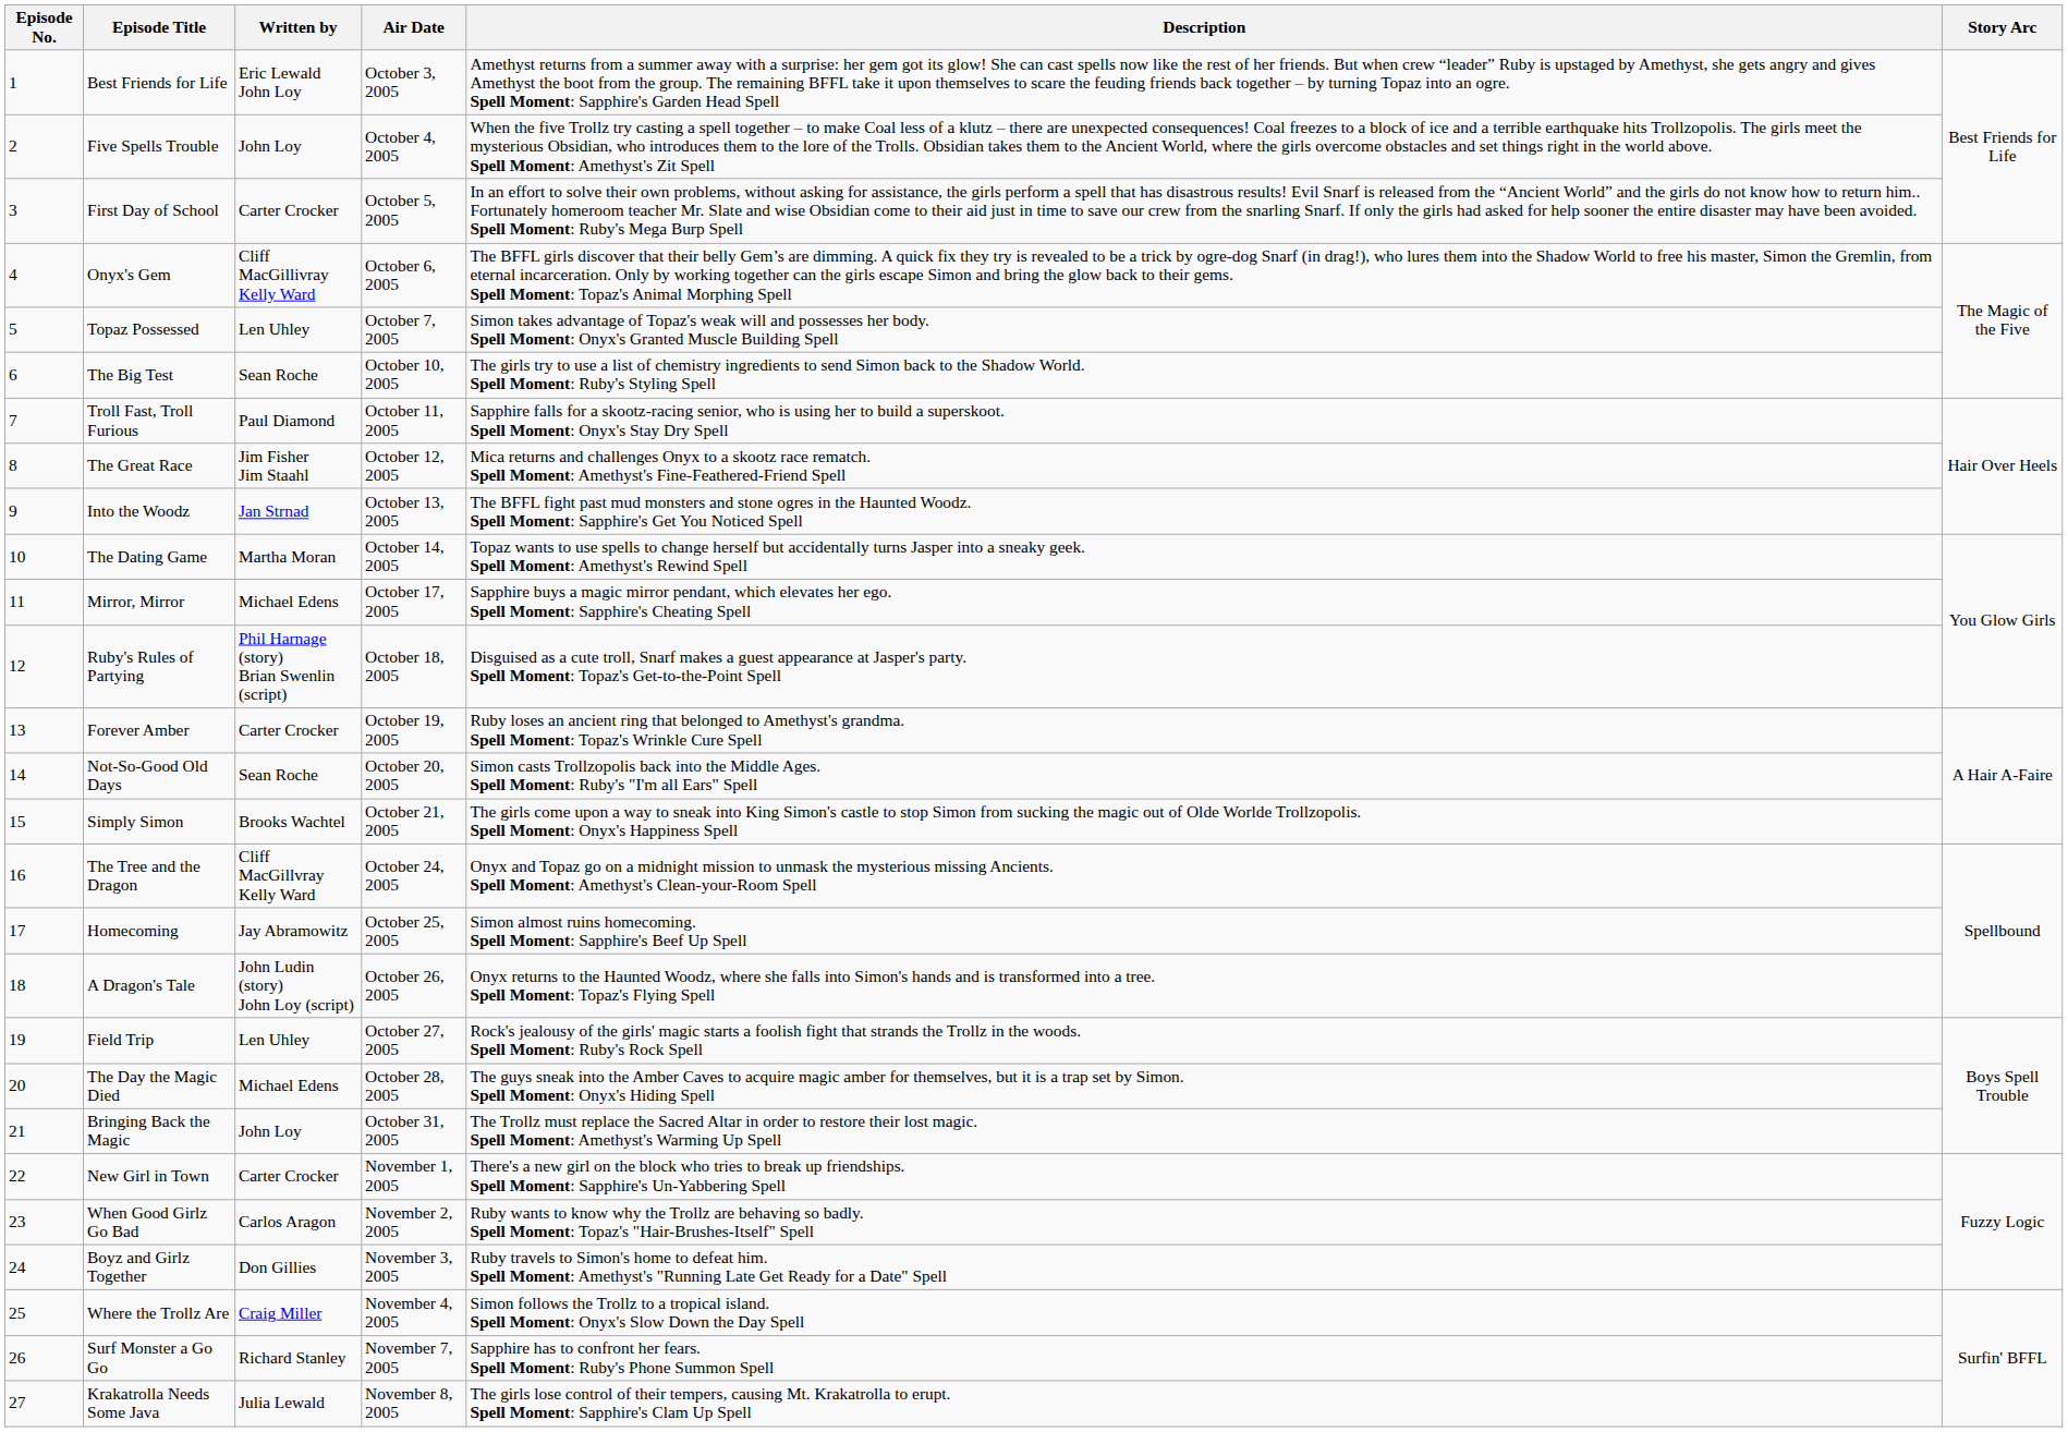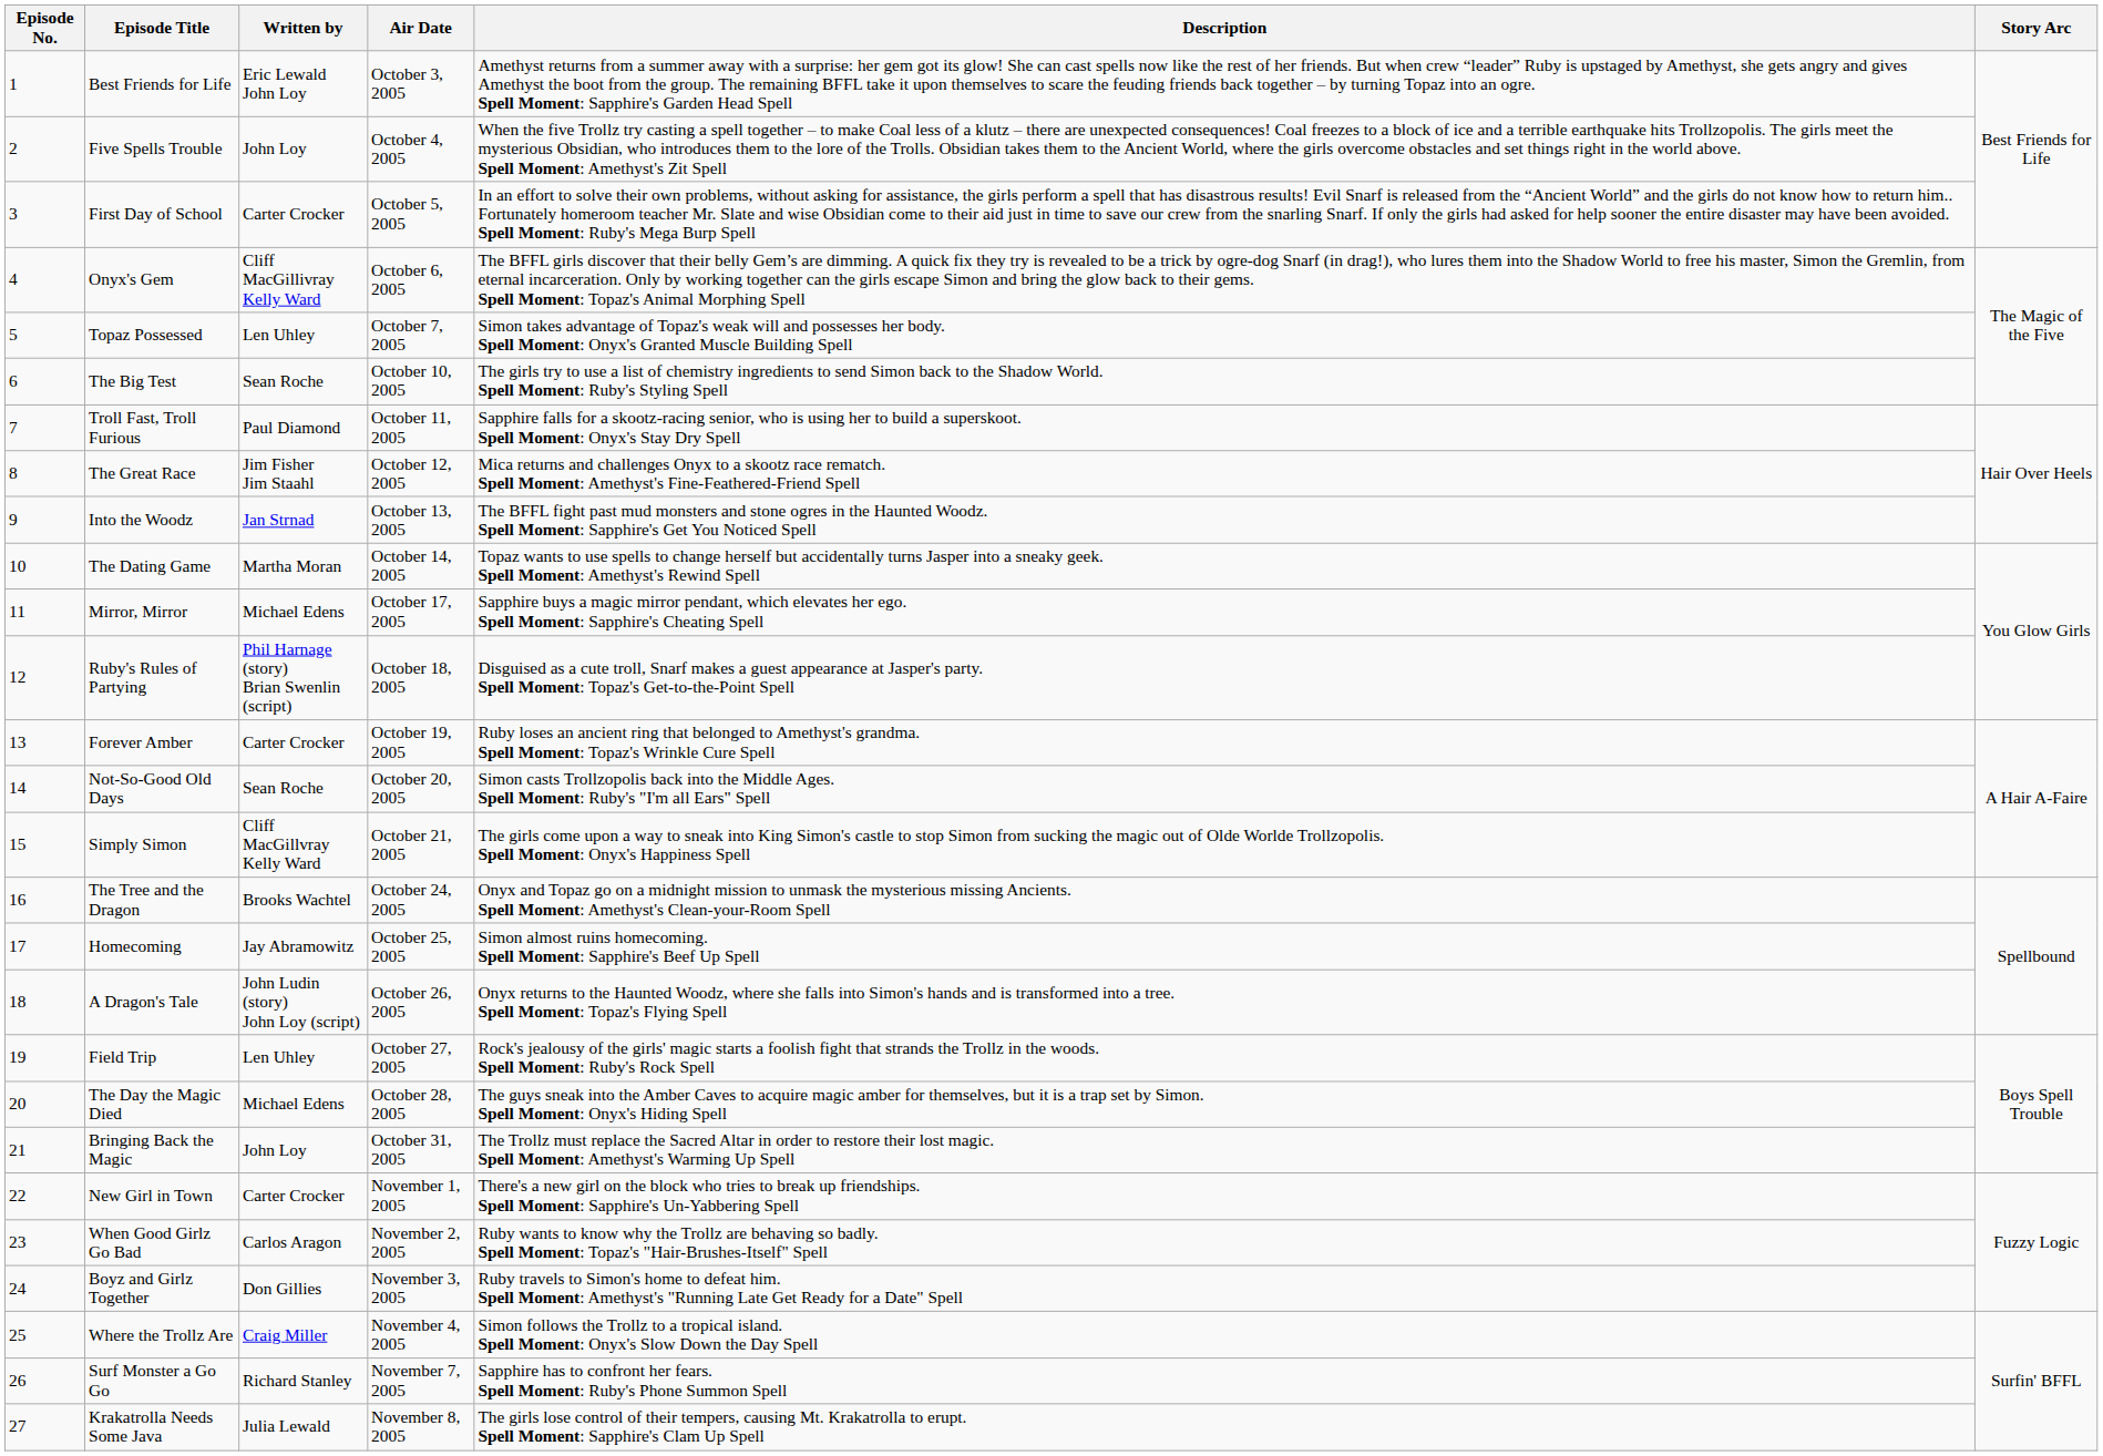 <table class="wikitable">
 <tr>
 <th>Episode No.</th>
 <th>Episode Title</th>
 <th>Written by</th>
 <th>Air Date</th>
 <th>Description</th>
 <th>Story Arc</th>
 </tr>
 <tr>
 <td>1</td>
 <td>Best Friends for Life</td>
 <td>Eric Lewald<br>John Loy</td>
 <td>October 3, 2005</td>
 <td>Amethyst returns from a summer away with a surprise: her gem got its glow! She can cast spells now like the rest of her friends. But when crew “leader” Ruby is upstaged by Amethyst, she gets angry and gives Amethyst the boot from the group. The remaining BFFL take it upon themselves to scare the feuding friends back together – by turning Topaz into an ogre.<br><strong>Spell Moment</strong>: Sapphire's Garden Head Spell</td>
 <td rowspan="3" style="text-align:center;">Best Friends for Life</td>
 </tr>
 <tr>
 <td>2</td>
 <td>Five Spells Trouble</td>
 <td>John Loy</td>
 <td>October 4, 2005</td>
 <td>When the five Trollz try casting a spell together – to make Coal less of a klutz – there are unexpected consequences! Coal freezes to a block of ice and a terrible earthquake hits Trollzopolis. The girls meet the mysterious Obsidian, who introduces them to the lore of the Trolls. Obsidian takes them to the Ancient World, where the girls overcome obstacles and set things right in the world above.<br><strong>Spell Moment</strong>: Amethyst's Zit Spell</td>
 </tr>
 <tr>
 <td>3</td>
 <td>First Day of School</td>
 <td>Carter Crocker</td>
 <td>October 5, 2005</td>
 <td>In an effort to solve their own problems, without asking for assistance, the girls perform a spell that has disastrous results! Evil Snarf is released from the “Ancient World” and the girls do not know how to return him.. Fortunately homeroom teacher Mr. Slate and wise Obsidian come to their aid just in time to save our crew from the snarling Snarf. If only the girls had asked for help sooner the entire disaster may have been avoided.<br><strong>Spell Moment</strong>: Ruby's Mega Burp Spell</td>
 </tr>
 <tr>
 <td>4</td>
 <td>Onyx's Gem</td>
 <td>Cliff MacGillivray<br><a href='#'>Kelly Ward</a></td>
 <td>October 6, 2005</td>
 <td>The BFFL girls discover that their belly Gem’s are dimming. A quick fix they try is revealed to be a trick by ogre-dog Snarf (in drag!), who lures them into the Shadow World to free his master, Simon the Gremlin, from eternal incarceration. Only by working together can the girls escape Simon and bring the glow back to their gems.<br><strong>Spell Moment</strong>: Topaz's Animal Morphing Spell</td>
 <td rowspan="3" style="text-align:center;">The Magic of the Five</td>
 </tr>
 <tr>
 <td>5</td>
 <td>Topaz Possessed</td>
 <td>Len Uhley</td>
 <td>October 7, 2005</td>
 <td>Simon takes advantage of Topaz's weak will and possesses her body.<br><strong>Spell Moment</strong>: Onyx's Granted Muscle Building Spell</td>
 </tr>
 <tr>
 <td>6</td>
 <td>The Big Test</td>
 <td>Sean Roche</td>
 <td>October 10, 2005</td>
 <td>The girls try to use a list of chemistry ingredients to send Simon back to the Shadow World.<br><strong>Spell Moment</strong>: Ruby's Styling Spell</td>
 </tr>
 <tr>
 <td>7</td>
 <td>Troll Fast, Troll Furious</td>
 <td>Paul Diamond</td>
 <td>October 11, 2005</td>
 <td>Sapphire falls for a skootz-racing senior, who is using her to build a superskoot.<br><strong>Spell Moment</strong>: Onyx's Stay Dry Spell</td>
 <td rowspan="3" style="text-align:center;">Hair Over Heels</td>
 </tr>
 <tr>
 <td>8</td>
 <td>The Great Race</td>
 <td>Jim Fisher<br>Jim Staahl</td>
 <td>October 12, 2005</td>
 <td>Mica returns and challenges Onyx to a skootz race rematch.<br><strong>Spell Moment</strong>: Amethyst's Fine-Feathered-Friend Spell</td>
 </tr>
 <tr>
 <td>9</td>
 <td>Into the Woodz</td>
 <td><a href='#'>Jan Strnad</a></td>
 <td>October 13, 2005</td>
 <td>The BFFL fight past mud monsters and stone ogres in the Haunted Woodz.<br><strong>Spell Moment</strong>: Sapphire's Get You Noticed Spell</td>
 </tr>
 <tr>
 <td>10</td>
 <td>The Dating Game</td>
 <td>Martha Moran</td>
 <td>October 14, 2005</td>
 <td>Topaz wants to use spells to change herself but accidentally turns Jasper into a sneaky geek.<br><strong>Spell Moment</strong>: Amethyst's Rewind Spell</td>
 <td rowspan="3" style="text-align:center;">You Glow Girls</td>
 </tr>
 <tr>
 <td>11</td>
 <td>Mirror, Mirror</td>
 <td>Michael Edens</td>
 <td>October 17, 2005</td>
 <td>Sapphire buys a magic mirror pendant, which elevates her ego.<br><strong>Spell Moment</strong>: Sapphire's Cheating Spell</td>
 </tr>
 <tr>
 <td>12</td>
 <td>Ruby's Rules of Partying</td>
 <td><a href='#'>Phil Harnage</a> (story)<br>Brian Swenlin (script)</td>
 <td>October 18, 2005</td>
 <td>Disguised as a cute troll, Snarf makes a guest appearance at Jasper's party.<br><strong>Spell Moment</strong>: Topaz's Get-to-the-Point Spell</td>
 </tr>
 <tr>
 <td>13</td>
 <td>Forever Amber</td>
 <td>Carter Crocker</td>
 <td>October 19, 2005</td>
 <td>Ruby loses an ancient ring that belonged to Amethyst's grandma.<br><strong>Spell Moment</strong>: Topaz's Wrinkle Cure Spell</td>
 <td rowspan="3" style="text-align:center;">A Hair A-Faire</td>
 </tr>
 <tr>
 <td>14</td>
 <td>Not-So-Good Old Days</td>
 <td>Sean Roche</td>
 <td>October 20, 2005</td>
 <td>Simon casts Trollzopolis back into the Middle Ages.<br><strong>Spell Moment</strong>: Ruby's "I'm all Ears" Spell</td>
 </tr>
 <tr>
 <td>15</td>
 <td>Simply Simon</td>
-<td>Brooks Wachtel</td>
+<td>Cliff MacGillvray<br>Kelly Ward</td>
 <td>October 21, 2005</td>
 <td>The girls come upon a way to sneak into King Simon's castle to stop Simon from sucking the magic out of Olde Worlde Trollzopolis.<br><strong>Spell Moment</strong>: Onyx's Happiness Spell</td>
 </tr>
 <tr>
 <td>16</td>
 <td>The Tree and the Dragon</td>
-<td>Cliff MacGillvray<br>Kelly Ward</td>
+<td>Brooks Wachtel</td>
 <td>October 24, 2005</td>
 <td>Onyx and Topaz go on a midnight mission to unmask the mysterious missing Ancients.<br><strong>Spell Moment</strong>: Amethyst's Clean-your-Room Spell</td>
 <td rowspan="3" style="text-align:center;">Spellbound</td>
 </tr>
 <tr>
 <td>17</td>
 <td>Homecoming</td>
 <td>Jay Abramowitz</td>
 <td>October 25, 2005</td>
 <td>Simon almost ruins homecoming.<br><strong>Spell Moment</strong>: Sapphire's Beef Up Spell</td>
 </tr>
 <tr>
 <td>18</td>
 <td>A Dragon's Tale</td>
 <td>John Ludin (story)<br>John Loy (script)</td>
 <td>October 26, 2005</td>
 <td>Onyx returns to the Haunted Woodz, where she falls into Simon's hands and is transformed into a tree.<br><strong>Spell Moment</strong>: Topaz's Flying Spell</td>
 </tr>
 <tr>
 <td>19</td>
 <td>Field Trip</td>
 <td>Len Uhley</td>
 <td>October 27, 2005</td>
 <td>Rock's jealousy of the girls' magic starts a foolish fight that strands the Trollz in the woods.<br><strong>Spell Moment</strong>: Ruby's Rock Spell</td>
 <td rowspan="3" style="text-align:center;">Boys Spell Trouble</td>
 </tr>
 <tr>
 <td>20</td>
 <td>The Day the Magic Died</td>
 <td>Michael Edens</td>
 <td>October 28, 2005</td>
 <td>The guys sneak into the Amber Caves to acquire magic amber for themselves, but it is a trap set by Simon.<br><strong>Spell Moment</strong>: Onyx's Hiding Spell</td>
 </tr>
 <tr>
 <td>21</td>
 <td>Bringing Back the Magic</td>
 <td>John Loy</td>
 <td>October 31, 2005</td>
 <td>The Trollz must replace the Sacred Altar in order to restore their lost magic.<br><strong>Spell Moment</strong>: Amethyst's Warming Up Spell</td>
 </tr>
 <tr>
 <td>22</td>
 <td>New Girl in Town</td>
 <td>Carter Crocker</td>
 <td>November 1, 2005</td>
 <td>There's a new girl on the block who tries to break up friendships.<br><strong>Spell Moment</strong>: Sapphire's Un-Yabbering Spell</td>
 <td rowspan="3" style="text-align:center;">Fuzzy Logic</td>
 </tr>
 <tr>
 <td>23</td>
 <td>When Good Girlz Go Bad</td>
 <td>Carlos Aragon</td>
 <td>November 2, 2005</td>
 <td>Ruby wants to know why the Trollz are behaving so badly.<br><strong>Spell Moment</strong>:  Topaz's "Hair-Brushes-Itself" Spell</td>
 </tr>
 <tr>
 <td>24</td>
 <td>Boyz and Girlz Together</td>
 <td>Don Gillies</td>
 <td>November 3, 2005</td>
 <td>Ruby travels to Simon's home to defeat him.<br><strong>Spell Moment</strong>: Amethyst's "Running Late Get Ready for a Date" Spell</td>
 </tr>
 <tr>
 <td>25</td>
 <td>Where the Trollz Are</td>
 <td><a href='#'>Craig Miller</a></td>
 <td>November 4, 2005</td>
 <td>Simon follows the Trollz to a tropical island.<br><strong>Spell Moment</strong>: Onyx's Slow Down the Day Spell</td>
 <td rowspan="3" style="text-align:center;">Surfin' BFFL</td>
 </tr>
 <tr>
 <td>26</td>
 <td>Surf Monster a Go Go</td>
 <td>Richard Stanley</td>
 <td>November 7, 2005</td>
 <td>Sapphire has to confront her fears.<br><strong>Spell Moment</strong>: Ruby's Phone Summon Spell</td>
 </tr>
 <tr>
 <td>27</td>
 <td>Krakatrolla Needs Some Java</td>
 <td>Julia Lewald</td>
 <td>November 8, 2005</td>
 <td>The girls lose control of their tempers, causing Mt. Krakatrolla to erupt.<br><strong>Spell Moment</strong>: Sapphire's Clam Up Spell</td>
 </tr>
 </table>
